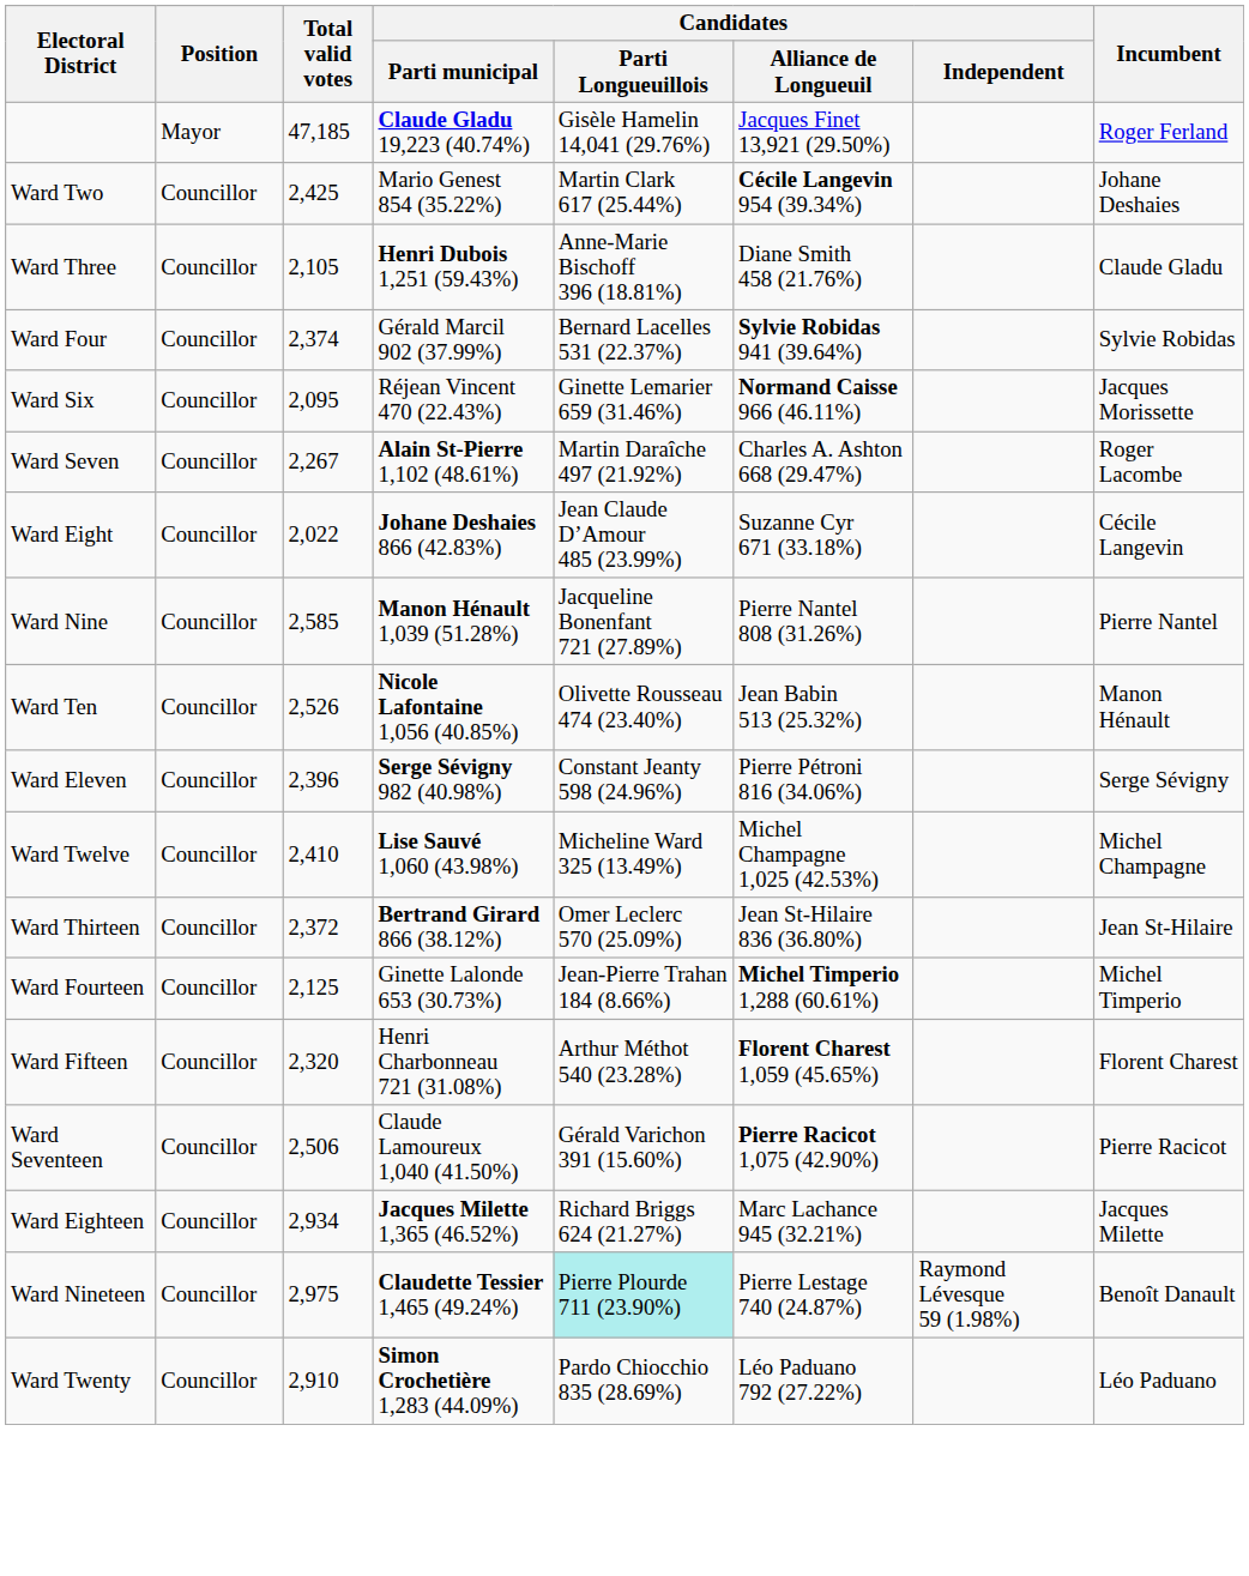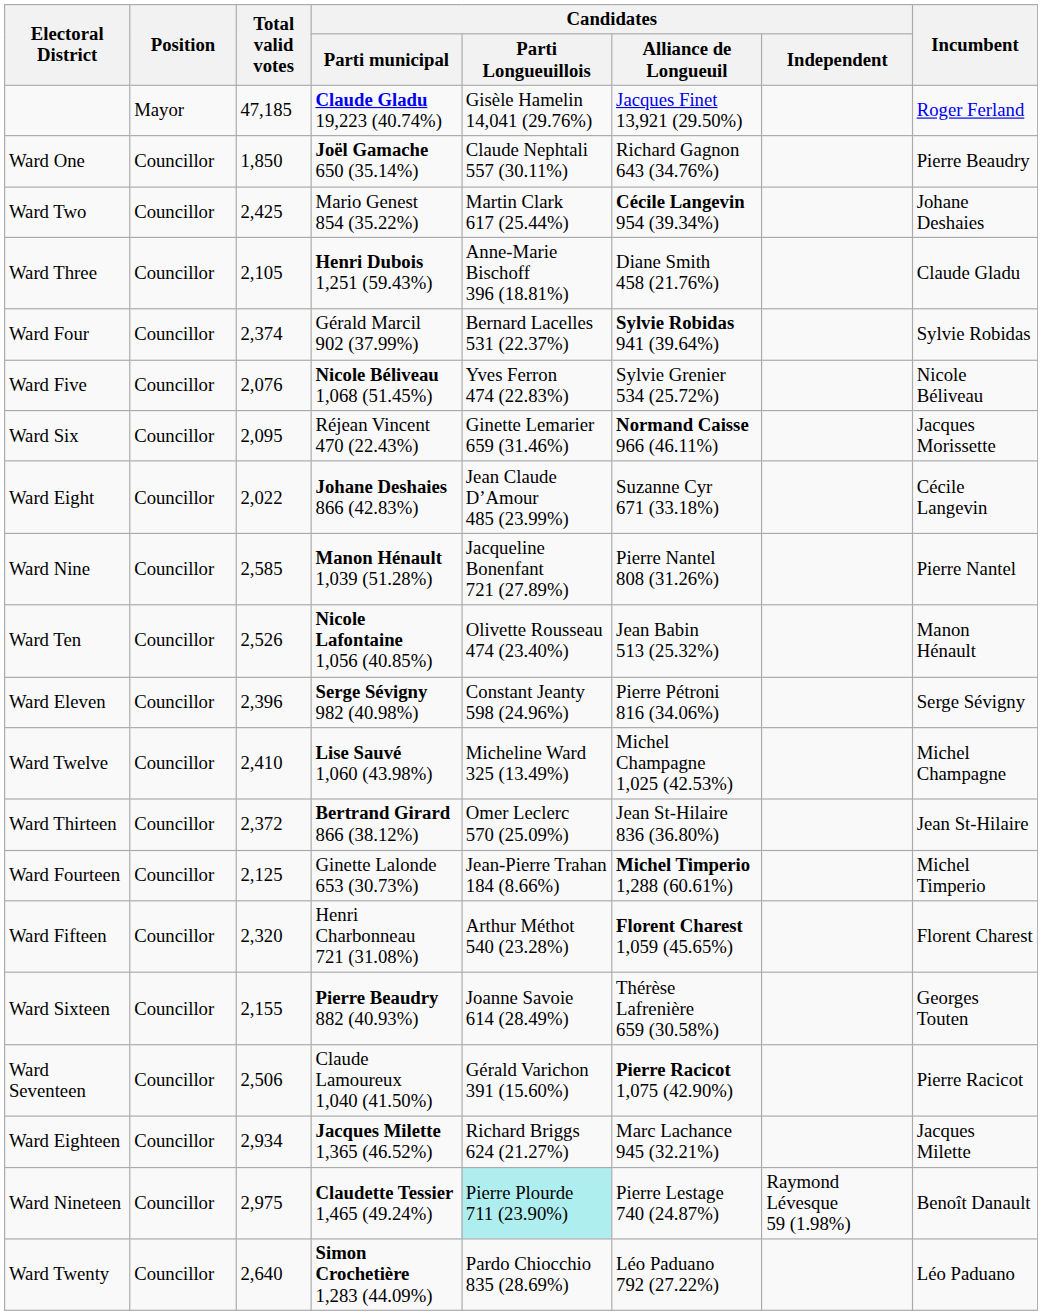 <table class="wikitable" width="100%">
 <tr>
 <th width=10% rowspan=2>Electoral District</th>
 <th width=8% rowspan=2>Position</th>
 <th width=6% rowspan=2>Total valid votes</th>
 <th colspan=4>Candidates</th>
 <th width=10% rowspan=2>Incumbent</th>
 </tr>
 <tr>
 <th width=12% >Parti municipal</th>
 <th width=12% >Parti Longueuillois</th>
 <th width=12% >Alliance de Longueuil</th>
 <th width=12% >Independent</th>
 </tr>
 <tr>
 <td></td>
 <td>Mayor</td>
 <td>47,185</td>
 <td><strong><a href='#'>Claude Gladu</a></strong><br>19,223 (40.74%)</td>
 <td>Gisèle Hamelin<br>14,041 (29.76%)</td>
 <td><a href='#'>Jacques Finet</a><br>13,921 (29.50%)</td>
 <td></td>
 <td><a href='#'>Roger Ferland</a></td>
+</tr>
+<tr>
+<td>Ward One</td>
+<td>Councillor</td>
+<td>1,850</td>
+<td><strong>Joël Gamache</strong><br>650 (35.14%)</td>
+<td>Claude Nephtali<br>557 (30.11%)</td>
+<td>Richard Gagnon<br>643 (34.76%)</td>
+<td></td>
+<td>Pierre Beaudry</td>
 </tr>
 <tr>
 <td>Ward Two</td>
 <td>Councillor</td>
 <td>2,425</td>
 <td>Mario Genest<br>854 (35.22%)</td>
 <td>Martin Clark<br>617 (25.44%)</td>
 <td><strong>Cécile Langevin</strong><br>954 (39.34%)</td>
 <td></td>
 <td>Johane Deshaies</td>
 </tr>
 <tr>
 <td>Ward Three</td>
 <td>Councillor</td>
 <td>2,105</td>
 <td><strong>Henri Dubois</strong><br>1,251 (59.43%)</td>
 <td>Anne-Marie Bischoff<br>396 (18.81%)</td>
 <td>Diane Smith<br>458 (21.76%)</td>
 <td></td>
 <td>Claude Gladu</td>
 </tr>
 <tr>
 <td>Ward Four</td>
 <td>Councillor</td>
 <td>2,374</td>
 <td>Gérald Marcil<br>902 (37.99%)</td>
 <td>Bernard Lacelles<br>531 (22.37%)</td>
 <td><strong>Sylvie Robidas</strong><br>941 (39.64%)</td>
 <td></td>
 <td>Sylvie Robidas</td>
 </tr>
 <tr>
+<td>Ward Five</td>
+<td>Councillor</td>
+<td>2,076</td>
+<td><strong>Nicole Béliveau</strong><br>1,068 (51.45%)</td>
+<td>Yves Ferron<br>474 (22.83%)</td>
+<td>Sylvie Grenier<br>534 (25.72%)</td>
+<td></td>
+<td>Nicole Béliveau</td>
+</tr>
+<tr>
 <td>Ward Six</td>
 <td>Councillor</td>
 <td>2,095</td>
 <td>Réjean Vincent<br>470 (22.43%)</td>
 <td>Ginette Lemarier<br>659 (31.46%)</td>
 <td><strong>Normand Caisse</strong><br>966 (46.11%)</td>
 <td></td>
 <td>Jacques Morissette</td>
-</tr>
-<tr>
-<td>Ward Seven</td>
-<td>Councillor</td>
-<td>2,267</td>
-<td><strong>Alain St-Pierre</strong><br>1,102 (48.61%)</td>
-<td>Martin Daraîche<br>497 (21.92%)</td>
-<td>Charles A. Ashton<br>668 (29.47%)</td>
-<td></td>
-<td>Roger Lacombe</td>
 </tr>
 <tr>
 <td>Ward Eight</td>
 <td>Councillor</td>
 <td>2,022</td>
 <td><strong>Johane Deshaies</strong><br>866 (42.83%)</td>
 <td>Jean Claude D’Amour<br>485 (23.99%)</td>
 <td>Suzanne Cyr<br>671 (33.18%)</td>
 <td></td>
 <td>Cécile Langevin</td>
 </tr>
 <tr>
 <td>Ward Nine</td>
 <td>Councillor</td>
 <td>2,585</td>
 <td><strong>Manon Hénault</strong><br>1,039 (51.28%)</td>
 <td>Jacqueline Bonenfant<br>721 (27.89%)</td>
 <td>Pierre Nantel<br>808 (31.26%)</td>
 <td></td>
 <td>Pierre Nantel</td>
 </tr>
 <tr>
 <td>Ward Ten</td>
 <td>Councillor</td>
 <td>2,526</td>
 <td><strong>Nicole Lafontaine</strong><br>1,056 (40.85%)</td>
 <td>Olivette Rousseau<br>474  (23.40%)</td>
 <td>Jean Babin<br>513 (25.32%)</td>
 <td></td>
 <td>Manon Hénault</td>
 </tr>
 <tr>
 <td>Ward Eleven</td>
 <td>Councillor</td>
 <td>2,396</td>
 <td><strong>Serge Sévigny</strong><br>982 (40.98%)</td>
 <td>Constant Jeanty<br>598 (24.96%)</td>
 <td>Pierre Pétroni<br>816 (34.06%)</td>
 <td></td>
 <td>Serge Sévigny</td>
 </tr>
 <tr>
 <td>Ward Twelve</td>
 <td>Councillor</td>
 <td>2,410</td>
 <td><strong>Lise Sauvé</strong><br>1,060 (43.98%)</td>
 <td>Micheline Ward<br>325 (13.49%)</td>
 <td>Michel Champagne<br>1,025 (42.53%)</td>
 <td></td>
 <td>Michel Champagne</td>
 </tr>
 <tr>
 <td>Ward Thirteen</td>
 <td>Councillor</td>
 <td>2,372</td>
 <td><strong>Bertrand Girard</strong><br>866 (38.12%)</td>
 <td>Omer Leclerc<br>570 (25.09%)</td>
 <td>Jean St-Hilaire<br>836 (36.80%)</td>
 <td></td>
 <td>Jean St-Hilaire</td>
 </tr>
 <tr>
 <td>Ward Fourteen</td>
 <td>Councillor</td>
 <td>2,125</td>
 <td>Ginette Lalonde<br>653 (30.73%)</td>
 <td>Jean-Pierre Trahan<br>184 (8.66%)</td>
 <td><strong>Michel Timperio</strong><br>1,288 (60.61%)</td>
 <td></td>
 <td>Michel Timperio</td>
 </tr>
 <tr>
 <td>Ward Fifteen</td>
 <td>Councillor</td>
 <td>2,320</td>
 <td>Henri Charbonneau<br>721 (31.08%)</td>
 <td>Arthur Méthot<br>540 (23.28%)</td>
 <td><strong>Florent Charest</strong><br>1,059 (45.65%)</td>
 <td></td>
 <td>Florent Charest</td>
 </tr>
 <tr>
+<td>Ward Sixteen</td>
+<td>Councillor</td>
+<td>2,155</td>
+<td><strong>Pierre Beaudry</strong><br>882 (40.93%)</td>
+<td>Joanne Savoie<br>614 (28.49%)</td>
+<td>Thérèse Lafrenière<br>659 (30.58%)</td>
+<td></td>
+<td>Georges Touten</td>
+</tr>
+<tr>
 <td>Ward Seventeen</td>
 <td>Councillor</td>
 <td>2,506</td>
 <td>Claude Lamoureux<br>1,040 (41.50%)</td>
 <td>Gérald Varichon<br>391 (15.60%)</td>
 <td><strong>Pierre Racicot</strong><br>1,075 (42.90%)</td>
 <td></td>
 <td>Pierre Racicot</td>
 </tr>
 <tr>
 <td>Ward Eighteen</td>
 <td>Councillor</td>
 <td>2,934</td>
 <td><strong>Jacques Milette</strong><br>1,365 (46.52%)</td>
 <td>Richard Briggs<br>624 (21.27%)</td>
 <td>Marc Lachance<br>945 (32.21%)</td>
 <td></td>
 <td>Jacques Milette</td>
 </tr>
 <tr>
 <td>Ward Nineteen</td>
 <td>Councillor</td>
 <td>2,975</td>
 <td><strong>Claudette Tessier</strong><br>1,465 (49.24%)</td>
 <td style="background: paleturquoise;">Pierre Plourde<br>711 (23.90%)</td>
 <td>Pierre Lestage<br>740 (24.87%)</td>
 <td>Raymond Lévesque<br>59 (1.98%)</td>
 <td>Benoît Danault</td>
 </tr>
 <tr>
 <td>Ward Twenty</td>
 <td>Councillor</td>
-<td>2,910</td>
+<td>2,640</td>
 <td><strong>Simon Crochetière</strong><br>1,283 (44.09%)</td>
 <td>Pardo Chiocchio<br>835 (28.69%)</td>
 <td>Léo Paduano<br>792 (27.22%)</td>
 <td></td>
 <td>Léo Paduano</td>
 </tr>
 </table>
